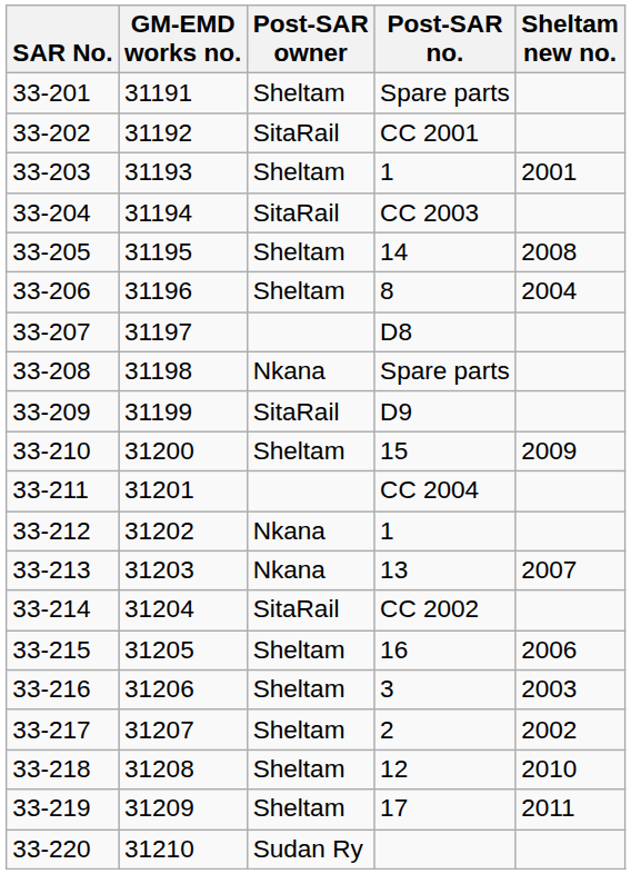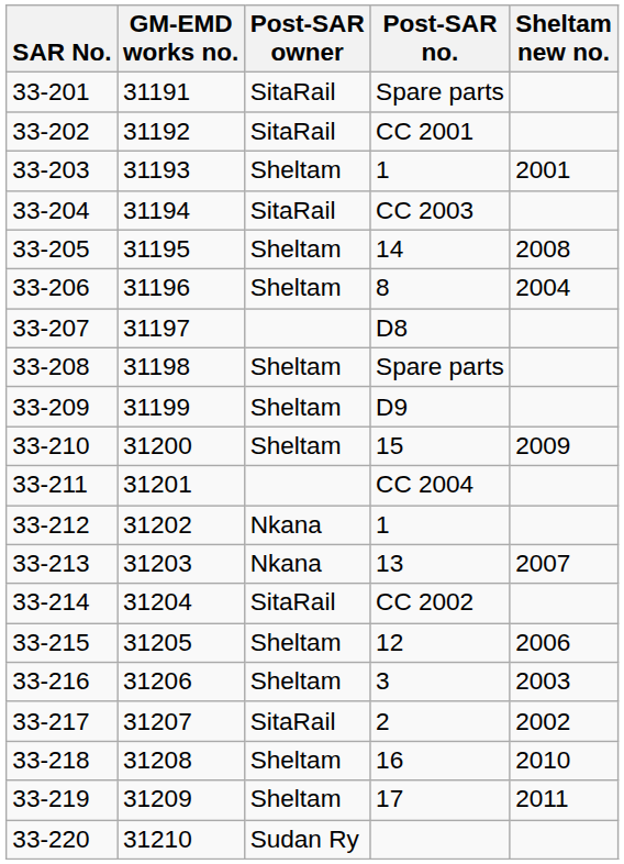 <table class="wikitable collapsible sortable collapsed" style="margin:0.5em auto; font-size:100%;">
 <tr>
 <th><br>SAR No.</th>
 <th>GM-EMD<br>works no.</th>
 <th>Post-SAR<br>owner</th>
 <th>Post-SAR<br>no.</th>
 <th>Sheltam<br>new no.</th>
 </tr>
 <tr>
 <td>33-201</td>
 <td>31191</td>
-<td>Sheltam</td>
+<td>SitaRail</td>
 <td>Spare parts</td>
 <td></td>
 </tr>
 <tr>
 <td>33-202</td>
 <td>31192</td>
 <td>SitaRail</td>
 <td>CC 2001</td>
 <td></td>
 </tr>
 <tr>
 <td>33-203</td>
 <td>31193</td>
 <td>Sheltam</td>
 <td>1</td>
 <td>2001</td>
 </tr>
 <tr>
 <td>33-204</td>
 <td>31194</td>
 <td>SitaRail</td>
 <td>CC 2003</td>
 <td></td>
 </tr>
 <tr>
 <td>33-205</td>
 <td>31195</td>
 <td>Sheltam</td>
 <td>14</td>
 <td>2008</td>
 </tr>
 <tr>
 <td>33-206</td>
 <td>31196</td>
 <td>Sheltam</td>
 <td>8</td>
 <td>2004</td>
 </tr>
 <tr>
 <td>33-207</td>
 <td>31197</td>
 <td></td>
 <td>D8</td>
 <td></td>
 </tr>
 <tr>
 <td>33-208</td>
 <td>31198</td>
-<td>Nkana</td>
+<td>Sheltam</td>
 <td>Spare parts</td>
 <td></td>
 </tr>
 <tr>
 <td>33-209</td>
 <td>31199</td>
-<td>SitaRail</td>
+<td>Sheltam</td>
 <td>D9</td>
 <td></td>
 </tr>
 <tr>
 <td>33-210</td>
 <td>31200</td>
 <td>Sheltam</td>
 <td>15</td>
 <td>2009</td>
 </tr>
 <tr>
 <td>33-211</td>
 <td>31201</td>
 <td></td>
 <td>CC 2004</td>
 <td></td>
 </tr>
 <tr>
 <td>33-212</td>
 <td>31202</td>
 <td>Nkana</td>
 <td>1</td>
 <td></td>
 </tr>
 <tr>
 <td>33-213</td>
 <td>31203</td>
 <td>Nkana</td>
 <td>13</td>
 <td>2007</td>
 </tr>
 <tr>
 <td>33-214</td>
 <td>31204</td>
 <td>SitaRail</td>
 <td>CC 2002</td>
 <td></td>
 </tr>
 <tr>
 <td>33-215</td>
 <td>31205</td>
 <td>Sheltam</td>
-<td>16</td>
+<td>12</td>
 <td>2006</td>
 </tr>
 <tr>
 <td>33-216</td>
 <td>31206</td>
 <td>Sheltam</td>
 <td>3</td>
 <td>2003</td>
 </tr>
 <tr>
 <td>33-217</td>
 <td>31207</td>
-<td>Sheltam</td>
+<td>SitaRail</td>
 <td>2</td>
 <td>2002</td>
 </tr>
 <tr>
 <td>33-218</td>
 <td>31208</td>
 <td>Sheltam</td>
-<td>12</td>
+<td>16</td>
 <td>2010</td>
 </tr>
 <tr>
 <td>33-219</td>
 <td>31209</td>
 <td>Sheltam</td>
 <td>17</td>
 <td>2011</td>
 </tr>
 <tr>
 <td>33-220</td>
 <td>31210</td>
 <td>Sudan Ry</td>
 <td></td>
 <td></td>
 </tr>
 <tr>
 </tr>
 </table>
